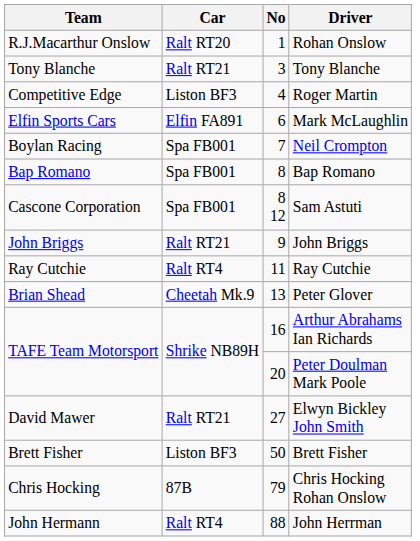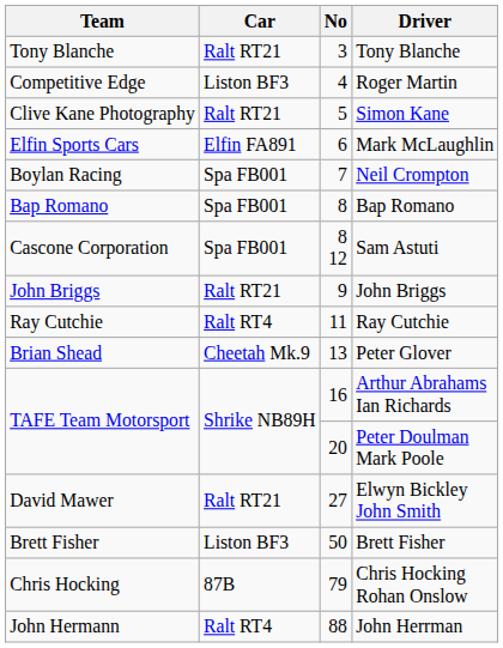 <table class="wikitable" style="font-size: 95%;">
 <tr>
 <th>Team</th>
 <th>Car</th>
 <th>No</th>
 <th>Driver</th>
-</tr>
-<tr>
-<td>R.J.Macarthur Onslow</td>
-<td><a href='#'>Ralt</a> RT20</td>
-<td style="text-align:right;">1</td>
-<td> Rohan Onslow</td>
 </tr>
 <tr>
 <td>Tony Blanche</td>
 <td><a href='#'>Ralt</a> RT21</td>
 <td style="text-align:right;">3</td>
 <td> Tony Blanche</td>
 </tr>
 <tr>
 <td>Competitive Edge</td>
 <td>Liston BF3</td>
 <td style="text-align:right;">4</td>
 <td> Roger Martin</td>
+</tr>
+<tr>
+<td>Clive Kane Photography</td>
+<td><a href='#'>Ralt</a> RT21</td>
+<td style="text-align:right;">5</td>
+<td> <a href='#'>Simon Kane</a></td>
 </tr>
 <tr>
 <td><a href='#'>Elfin Sports Cars</a></td>
 <td><a href='#'>Elfin</a> FA891</td>
 <td style="text-align:right;">6</td>
 <td> Mark McLaughlin</td>
 </tr>
 <tr>
 <td>Boylan Racing</td>
 <td>Spa FB001</td>
 <td style="text-align:right;">7</td>
 <td> <a href='#'>Neil Crompton</a></td>
 </tr>
 <tr>
 <td><a href='#'>Bap Romano</a></td>
 <td>Spa FB001</td>
 <td style="text-align:right;">8</td>
 <td> Bap Romano</td>
 </tr>
 <tr>
 <td>Cascone Corporation</td>
 <td>Spa FB001</td>
 <td style="text-align:right;">8<br>12</td>
 <td> Sam Astuti</td>
 </tr>
 <tr>
 <td><a href='#'>John Briggs</a></td>
 <td><a href='#'>Ralt</a> RT21</td>
 <td style="text-align:right;">9</td>
 <td> John Briggs</td>
 </tr>
 <tr>
 <td>Ray Cutchie</td>
 <td><a href='#'>Ralt</a> RT4</td>
 <td style="text-align:right;">11</td>
 <td> Ray Cutchie</td>
 </tr>
 <tr>
 <td><a href='#'>Brian Shead</a></td>
 <td><a href='#'>Cheetah</a> Mk.9</td>
 <td style="text-align:right;">13</td>
 <td> Peter Glover</td>
 </tr>
 <tr>
 <td rowspan=2><a href='#'>TAFE Team Motorsport</a></td>
 <td rowspan=2><a href='#'>Shrike</a> NB89H</td>
 <td style="text-align:right;">16</td>
 <td> <a href='#'>Arthur Abrahams</a><br> Ian Richards</td>
 </tr>
 <tr>
 <td style="text-align:right;">20</td>
 <td> <a href='#'>Peter Doulman</a><br> Mark Poole</td>
 </tr>
 <tr>
 <td>David Mawer</td>
 <td><a href='#'>Ralt</a> RT21</td>
 <td style="text-align:right;">27</td>
 <td> Elwyn Bickley<br> <a href='#'>John Smith</a></td>
 </tr>
 <tr>
 <td>Brett Fisher</td>
 <td>Liston BF3</td>
 <td style="text-align:right;">50</td>
 <td> Brett Fisher</td>
 </tr>
 <tr>
 <td>Chris Hocking</td>
 <td>87B</td>
 <td style="text-align:right;">79</td>
 <td> Chris Hocking<br> Rohan Onslow</td>
 </tr>
 <tr>
 <td>John Hermann</td>
 <td><a href='#'>Ralt</a> RT4</td>
 <td style="text-align:right;">88</td>
 <td> John Herrman</td>
 </tr>
 </table>
